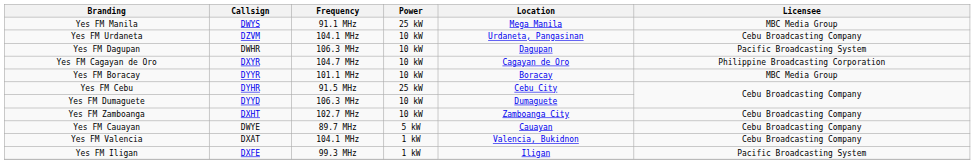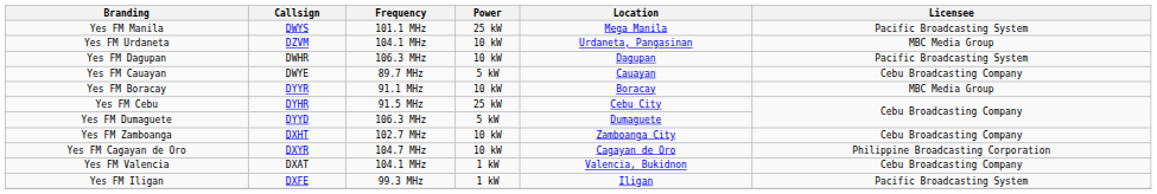 <table class="wikitable" style="width:100%; text-align:center;">
 <tr>
 <th>Branding</th>
 <th>Callsign</th>
 <th>Frequency</th>
 <th>Power</th>
 <th>Location</th>
 <th>Licensee</th>
 </tr>
 <tr>
 <td>Yes FM Manila</td>
 <td><a href='#'>DWYS</a></td>
-<td>91.1 MHz</td>
+<td>101.1 MHz</td>
 <td>25 kW</td>
 <td><a href='#'>Mega Manila</a></td>
-<td>MBC Media Group</td>
+<td>Pacific Broadcasting System</td>
 </tr>
 <tr>
 <td>Yes FM Urdaneta</td>
 <td><a href='#'>DZVM</a></td>
 <td>104.1 MHz</td>
 <td>10 kW</td>
 <td><a href='#'>Urdaneta, Pangasinan</a></td>
-<td>Cebu Broadcasting Company</td>
+<td>MBC Media Group</td>
 </tr>
 <tr>
 <td>Yes FM Dagupan</td>
 <td>DWHR</td>
 <td>106.3 MHz</td>
 <td>10 kW</td>
 <td><a href='#'>Dagupan</a></td>
 <td>Pacific Broadcasting System</td>
 </tr>
 <tr>
-<td>Yes FM Cagayan de Oro</td>
-<td><a href='#'>DXYR</a></td>
-<td>104.7 MHz</td>
-<td>10 kW</td>
-<td><a href='#'>Cagayan de Oro</a></td>
-<td>Philippine Broadcasting Corporation</td>
+<td>Yes FM Cauayan</td>
+<td>DWYE</td>
+<td>89.7 MHz</td>
+<td>5 kW</td>
+<td><a href='#'>Cauayan</a></td>
+<td>Cebu Broadcasting Company</td>
 </tr>
 <tr>
 <td>Yes FM Boracay</td>
 <td><a href='#'>DYYR</a></td>
-<td>101.1 MHz</td>
+<td>91.1 MHz</td>
 <td>10 kW</td>
 <td><a href='#'>Boracay</a></td>
 <td>MBC Media Group</td>
 </tr>
 <tr>
 <td>Yes FM Cebu</td>
 <td><a href='#'>DYHR</a></td>
 <td>91.5 MHz</td>
 <td>25 kW</td>
 <td><a href='#'>Cebu City</a></td>
 <td rowspan=2>Cebu Broadcasting Company</td>
 </tr>
 <tr>
 <td>Yes FM Dumaguete</td>
 <td><a href='#'>DYYD</a></td>
 <td>106.3 MHz</td>
-<td>10 kW</td>
+<td>5 kW</td>
 <td><a href='#'>Dumaguete</a></td>
 </tr>
 <tr>
 <td>Yes FM Zamboanga</td>
 <td><a href='#'>DXHT</a></td>
 <td>102.7 MHz</td>
 <td>10 kW</td>
 <td><a href='#'>Zamboanga City</a></td>
 <td rowspan=1>Cebu Broadcasting Company</td>
 </tr>
 <tr>
-<td>Yes FM Cauayan</td>
-<td>DWYE</td>
-<td>89.7 MHz</td>
-<td>5 kW</td>
-<td><a href='#'>Cauayan</a></td>
-<td>Cebu Broadcasting Company</td>
+<td>Yes FM Cagayan de Oro</td>
+<td><a href='#'>DXYR</a></td>
+<td>104.7 MHz</td>
+<td>10 kW</td>
+<td><a href='#'>Cagayan de Oro</a></td>
+<td>Philippine Broadcasting Corporation</td>
 </tr>
 <tr>
 <td>Yes FM Valencia</td>
 <td>DXAT</td>
 <td>104.1 MHz</td>
 <td>1 kW</td>
 <td><a href='#'>Valencia, Bukidnon</a></td>
 <td>Cebu Broadcasting Company</td>
 </tr>
 <tr>
 <td>Yes FM Iligan</td>
 <td><a href='#'>DXFE</a></td>
 <td>99.3 MHz</td>
 <td>1 kW</td>
 <td><a href='#'>Iligan</a></td>
 <td>Pacific Broadcasting System</td>
 </tr>
 <tr>
 </tr>
 </table>
